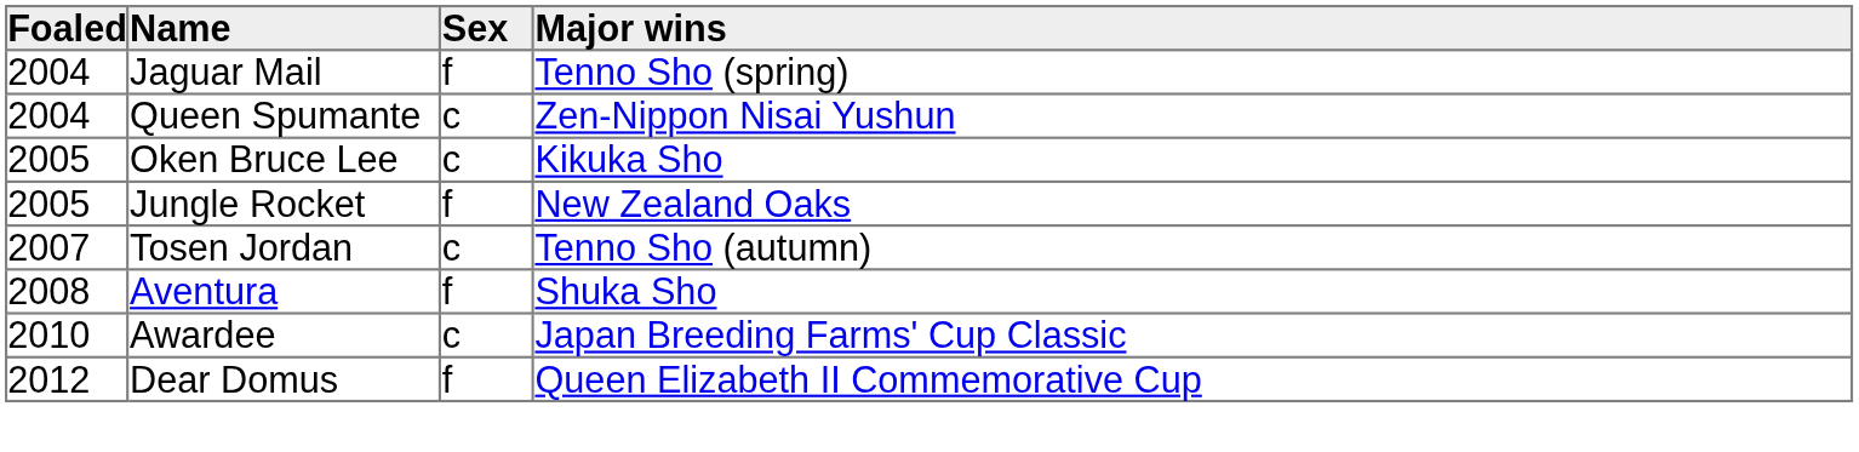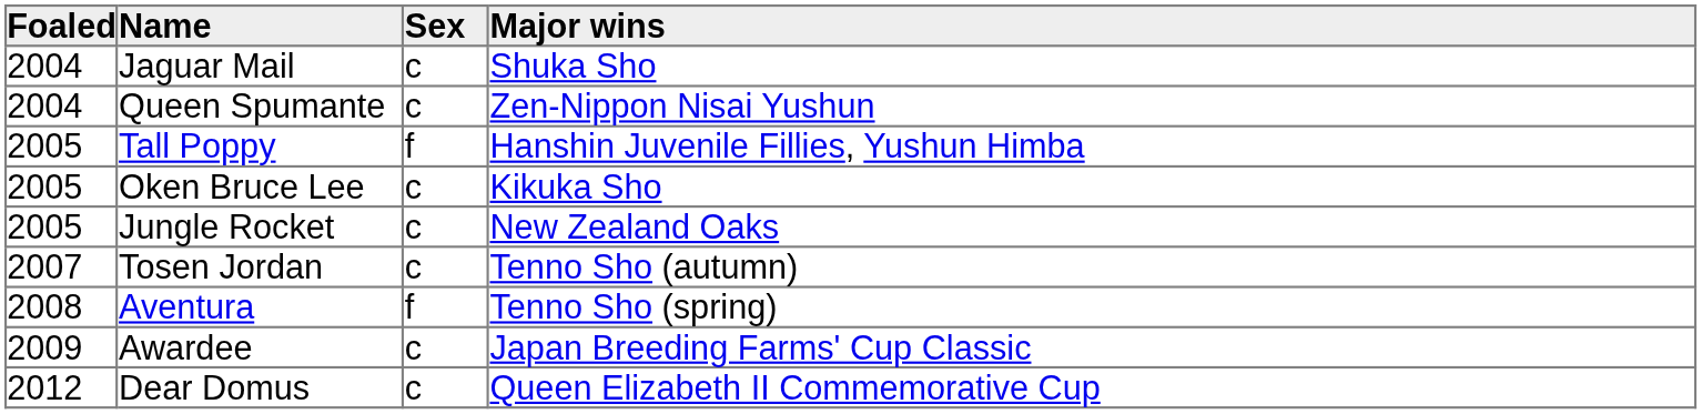 <table border="1" cellpadding="0" style="border-collapse: collapse; font-size:90%">
 <tr style="background:#eee;">
 <td style="width:35px;"><strong>Foaled</strong></td>
 <td style="width:120px;"><strong>Name</strong></td>
 <td style="width:35px;"><strong>Sex</strong></td>
 <td style="width:510px;"><strong>Major wins</strong></td>
 </tr>
 <tr>
 <td>2004</td>
 <td>Jaguar Mail</td>
-<td>f</td>
-<td><a href='#'>Tenno Sho</a> (spring)</td>
+<td>c</td>
+<td><a href='#'>Shuka Sho</a></td>
 </tr>
 <tr>
 <td>2004</td>
 <td>Queen Spumante</td>
 <td>c</td>
 <td><a href='#'>Zen-Nippon Nisai Yushun</a></td>
+</tr>
+<tr>
+<td>2005</td>
+<td><a href='#'>Tall Poppy</a></td>
+<td>f</td>
+<td><a href='#'>Hanshin Juvenile Fillies</a>, <a href='#'>Yushun Himba</a></td>
 </tr>
 <tr>
 <td>2005</td>
 <td>Oken Bruce Lee</td>
 <td>c</td>
 <td><a href='#'>Kikuka Sho</a></td>
 </tr>
 <tr>
 <td>2005</td>
 <td>Jungle Rocket</td>
-<td>f</td>
+<td>c</td>
 <td><a href='#'>New Zealand Oaks</a></td>
 </tr>
 <tr>
 <td>2007</td>
 <td>Tosen Jordan</td>
 <td>c</td>
 <td><a href='#'>Tenno Sho</a> (autumn)</td>
 </tr>
 <tr>
 <td>2008</td>
 <td><a href='#'>Aventura</a></td>
 <td>f</td>
-<td><a href='#'>Shuka Sho</a></td>
+<td><a href='#'>Tenno Sho</a> (spring)</td>
 </tr>
 <tr>
-<td>2010</td>
+<td>2009</td>
 <td>Awardee</td>
 <td>c</td>
 <td><a href='#'>Japan Breeding Farms' Cup Classic</a></td>
 </tr>
 <tr>
 <td>2012</td>
 <td>Dear Domus</td>
-<td>f</td>
+<td>c</td>
 <td><a href='#'>Queen Elizabeth II Commemorative Cup</a></td>
 </tr>
 </table>
